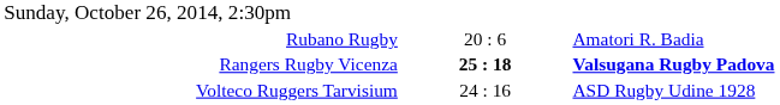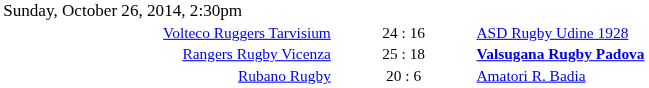 <table style="width:70%;" cellspacing="1">
 <tr>
 <th width=35%></th>
 <th width=15%></th>
 <th></th>
 </tr>
 <tr>
 <td>Sunday, October 26, 2014, 2:30pm</td>
 </tr>
 <tr style=font-size:90%>
+<td align=right><a href='#'>Volteco Ruggers Tarvisium</a></td>
+<td align=center>24 : 16</td>
+<td><a href='#'>ASD Rugby Udine 1928</a></td>
+</tr>
+<tr style=font-size:90%>
+<td align=right><a href='#'>Rangers Rugby Vicenza</a></td>
+<td align=center>25 : 18</td>
+<td><strong><a href='#'>Valsugana Rugby Padova</a></strong></td>
+</tr>
+<tr style=font-size:90%>
 <td align=right><a href='#'>Rubano Rugby</a></td>
 <td align=center>20 : 6</td>
 <td><a href='#'>Amatori R. Badia</a></td>
 </tr>
-<tr style=font-size:90%>
-<td align=right><a href='#'>Rangers Rugby Vicenza</a></td>
-<td align=center><strong>25 : 18</strong></td>
-<td><strong><a href='#'>Valsugana Rugby Padova</a></strong></td>
-</tr>
-<tr style=font-size:90%>
-<td align=right><a href='#'>Volteco Ruggers Tarvisium</a></td>
-<td align=center>24 : 16</td>
-<td><a href='#'>ASD Rugby Udine 1928</a></td>
-</tr>
 </table>
